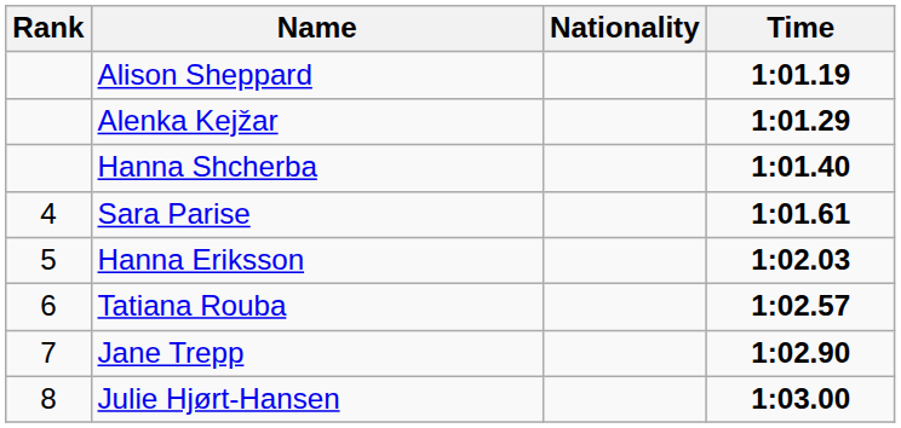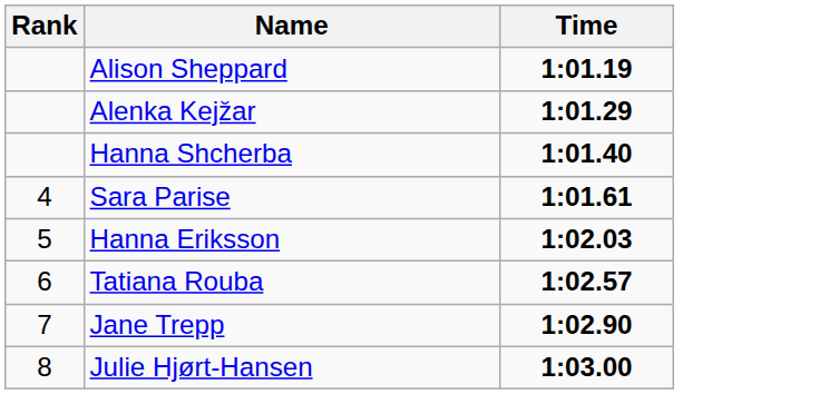 <table class="wikitable">
 <tr>
 <th>Rank</th>
 <th style="width: 15em">Name</th>
-<th>Nationality</th>
 <th style="width: 6em">Time</th>
 </tr>
 <tr>
 <td align="center"></td>
 <td><a href='#'>Alison Sheppard</a></td>
-<td></td>
 <td align="center"><strong>1:01.19</strong></td>
 </tr>
 <tr>
 <td align="center"></td>
 <td><a href='#'>Alenka Kejžar</a></td>
-<td></td>
 <td align="center"><strong>1:01.29</strong></td>
 </tr>
 <tr>
 <td align="center"></td>
 <td><a href='#'>Hanna Shcherba</a></td>
-<td></td>
 <td align="center"><strong>1:01.40</strong></td>
 </tr>
 <tr>
 <td align="center">4</td>
 <td><a href='#'>Sara Parise</a></td>
-<td></td>
 <td align="center"><strong>1:01.61</strong></td>
 </tr>
 <tr>
 <td align="center">5</td>
 <td><a href='#'>Hanna Eriksson</a></td>
-<td></td>
 <td align="center"><strong>1:02.03</strong></td>
 </tr>
 <tr>
 <td align="center">6</td>
 <td><a href='#'>Tatiana Rouba</a></td>
-<td></td>
 <td align="center"><strong>1:02.57</strong></td>
 </tr>
 <tr>
 <td align="center">7</td>
 <td><a href='#'>Jane Trepp</a></td>
-<td></td>
 <td align="center"><strong>1:02.90</strong></td>
 </tr>
 <tr>
 <td align="center">8</td>
 <td><a href='#'>Julie Hjørt-Hansen</a></td>
-<td></td>
 <td align="center"><strong>1:03.00</strong></td>
 </tr>
 </table>
